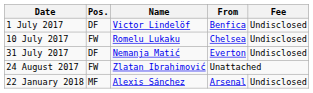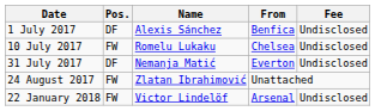 <table class="wikitable">
 <tr>
 <th>Date</th>
 <th>Pos.</th>
 <th>Name</th>
 <th>From</th>
 <th>Fee</th>
 </tr>
 <tr>
 <td>1 July 2017</td>
 <td>DF</td>
-<td> <a href='#'>Victor Lindelöf</a></td>
+<td> <a href='#'>Alexis Sánchez</a></td>
 <td> <a href='#'>Benfica</a></td>
 <td>Undisclosed</td>
 </tr>
 <tr>
 <td>10 July 2017</td>
 <td>FW</td>
 <td> <a href='#'>Romelu Lukaku</a></td>
 <td> <a href='#'>Chelsea</a></td>
 <td>Undisclosed</td>
 </tr>
 <tr>
 <td>31 July 2017</td>
 <td>DF</td>
 <td> <a href='#'>Nemanja Matić</a></td>
 <td> <a href='#'>Everton</a></td>
 <td>Undisclosed</td>
 </tr>
 <tr>
 <td>24 August 2017</td>
 <td>FW</td>
 <td> <a href='#'>Zlatan Ibrahimović</a></td>
 <td colspan="2">Unattached</td>
 </tr>
 <tr>
 <td>22 January 2018</td>
-<td>MF</td>
-<td> <a href='#'>Alexis Sánchez</a></td>
+<td>FW</td>
+<td> <a href='#'>Victor Lindelöf</a></td>
 <td> <a href='#'>Arsenal</a></td>
 <td>Undisclosed</td>
 </tr>
 </table>
